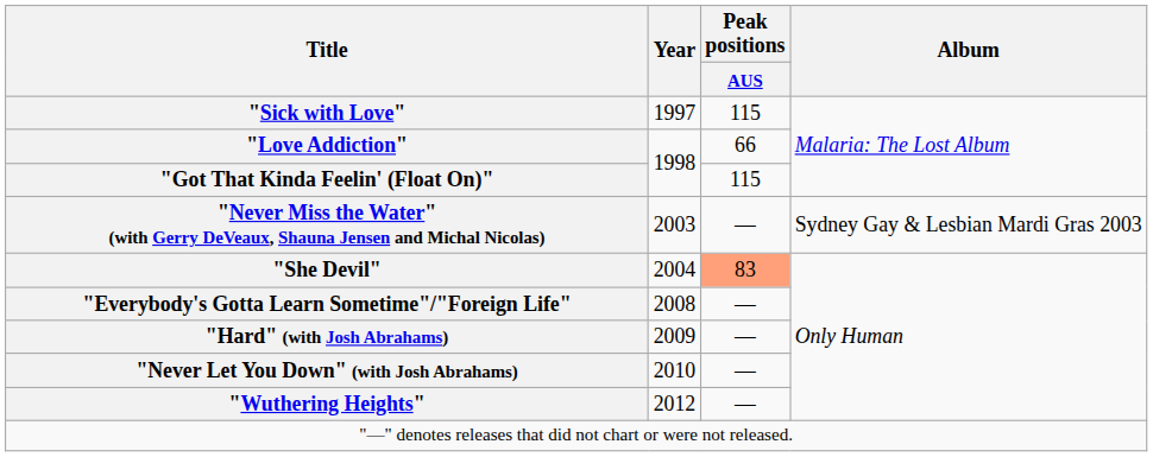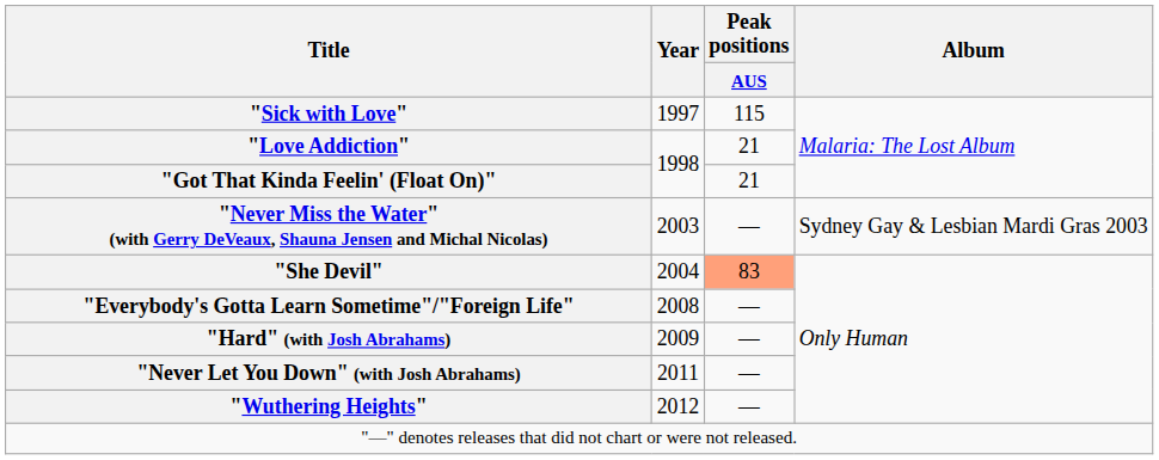 <table class="wikitable plainrowheaders" style="text-align:center;">
 <tr>
 <th rowspan="2" style="width:30em;">Title</th>
 <th rowspan="2">Year</th>
 <th colspan="1">Peak positions</th>
 <th rowspan="2">Album</th>
 </tr>
 <tr>
 <th style="width:35px;"><small><a href='#'>AUS</a></small><br></th>
 </tr>
 <tr>
 <th scope="row">"<a href='#'>Sick with Love</a>"</th>
 <td>1997</td>
 <td>115</td>
 <td style="text-align:left;" rowspan="3"><em><a href='#'>Malaria: The Lost Album</a></em></td>
 </tr>
 <tr>
 <th scope="row">"<a href='#'>Love Addiction</a>"</th>
 <td rowspan="2">1998</td>
-<td>66</td>
+<td>21</td>
 </tr>
 <tr>
 <th scope="row">"Got That Kinda Feelin' (Float On)"</th>
-<td>115</td>
+<td>21</td>
 </tr>
 <tr>
 <th scope="row">"<a href='#'>Never Miss the Water</a>"<br> <small>(with <a href='#'>Gerry DeVeaux</a>, <a href='#'>Shauna Jensen</a> and Michal Nicolas)</small></th>
 <td>2003</td>
 <td>—</td>
 <td>Sydney Gay & Lesbian Mardi Gras 2003</td>
 </tr>
 <tr>
 <th scope="row">"She Devil"</th>
 <td>2004</td>
 <td style="background: lightsalmon;">83</td>
 <td style="text-align:left;" rowspan="5"><em>Only Human</em></td>
 </tr>
 <tr>
 <th scope="row">"Everybody's Gotta Learn Sometime"/"Foreign Life"</th>
 <td>2008</td>
 <td>—</td>
 </tr>
 <tr>
 <th scope="row">"Hard" <small>(with <a href='#'>Josh Abrahams</a>)</small></th>
 <td>2009</td>
 <td>—</td>
 </tr>
 <tr>
 <th scope="row">"Never Let You Down" <small>(with Josh Abrahams)</small></th>
-<td>2010</td>
+<td>2011</td>
 <td>—</td>
 </tr>
 <tr>
 <th scope="row">"<a href='#'>Wuthering Heights</a>"</th>
 <td>2012</td>
 <td>—</td>
 </tr>
 <tr>
 <td colspan="17" style="text-align:center; font-size:85%">"—" denotes releases that did not chart or were not released.</td>
 </tr>
 </table>
